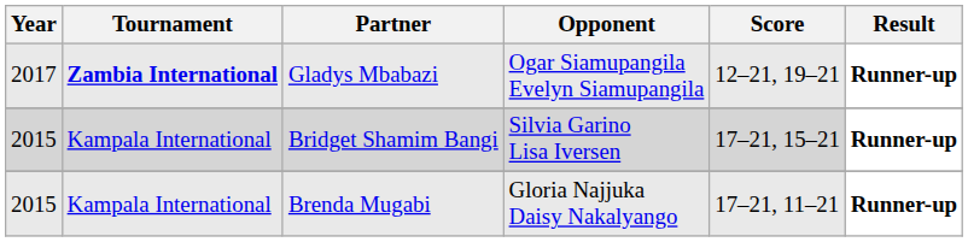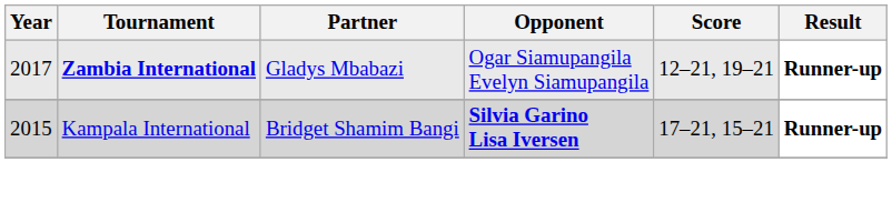 <table class="sortable wikitable" style="font-size: 90%;">
 <tr>
 <th>Year</th>
 <th>Tournament</th>
 <th>Partner</th>
 <th>Opponent</th>
 <th>Score</th>
 <th>Result</th>
 </tr>
 <tr style="background:#E9E9E9">
 <td align="center">2017</td>
 <td align="left"><strong><a href='#'>Zambia International</a></strong></td>
 <td align="left"> <a href='#'>Gladys Mbabazi</a></td>
 <td align="left"> <a href='#'>Ogar Siamupangila</a> <br>  <a href='#'>Evelyn Siamupangila</a></td>
 <td align="left">12–21, 19–21</td>
 <td style="text-align:left; background:white"> <strong>Runner-up</strong></td>
 </tr>
 <tr>
 </tr>
 <tr style="background:#D5D5D5">
 <td align="center">2015</td>
 <td align="left"><a href='#'>Kampala International</a></td>
 <td align="left"> <a href='#'>Bridget Shamim Bangi</a></td>
-<td align="left"> <a href='#'>Silvia Garino</a> <br>  <a href='#'>Lisa Iversen</a></td>
+<td align="left"><strong> <a href='#'>Silvia Garino</a> <br>  <a href='#'>Lisa Iversen</a></strong></td>
 <td align="left">17–21, 15–21</td>
 <td style="text-align:left; background:white"> <strong>Runner-up</strong></td>
 </tr>
 <tr>
 </tr>
-<tr style="background:#E9E9E9">
-<td align="center">2015</td>
-<td align="left"><a href='#'>Kampala International</a></td>
-<td align="left"> <a href='#'>Brenda Mugabi</a></td>
-<td align="left"> Gloria Najjuka <br>  <a href='#'>Daisy Nakalyango</a></td>
-<td align="left">17–21, 11–21</td>
-<td style="text-align:left; background:white"> <strong>Runner-up</strong></td>
-</tr>
 </table>
